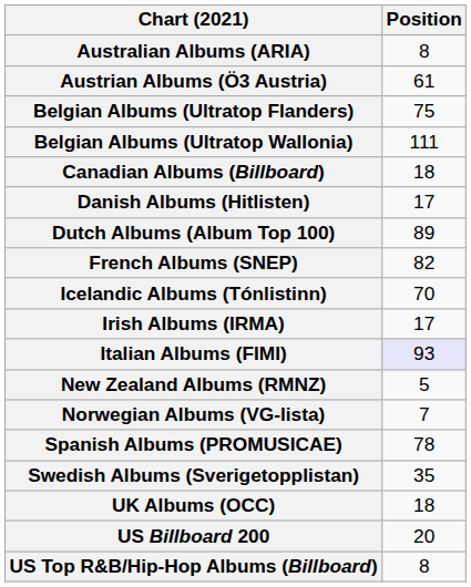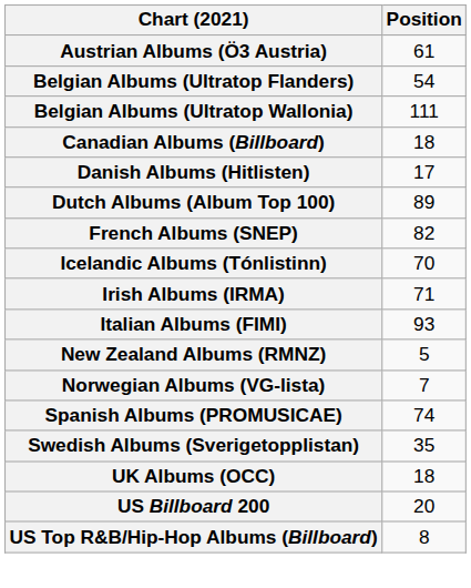 <table class="wikitable sortable plainrowheaders" style="text-align:center">
 <tr>
 <th scope="col">Chart (2021)</th>
 <th scope="col">Position</th>
-</tr>
-<tr>
-<th scope="row">Australian Albums (ARIA)</th>
-<td>8</td>
 </tr>
 <tr>
 <th scope="row">Austrian Albums (Ö3 Austria)</th>
 <td>61</td>
 </tr>
 <tr>
 <th scope="row">Belgian Albums (Ultratop Flanders)</th>
-<td>75</td>
+<td>54</td>
 </tr>
 <tr>
 <th scope="row">Belgian Albums (Ultratop Wallonia)</th>
 <td>111</td>
 </tr>
 <tr>
 <th scope="row">Canadian Albums (<em>Billboard</em>)</th>
 <td>18</td>
 </tr>
 <tr>
 <th scope="row">Danish Albums (Hitlisten)</th>
 <td>17</td>
 </tr>
 <tr>
 <th scope="row">Dutch Albums (Album Top 100)</th>
 <td>89</td>
 </tr>
 <tr>
 <th scope="row">French Albums (SNEP)</th>
 <td>82</td>
 </tr>
 <tr>
 <th scope="row">Icelandic Albums (Tónlistinn)</th>
 <td>70</td>
 </tr>
 <tr>
 <th scope="row">Irish Albums (IRMA)</th>
-<td>17</td>
+<td>71</td>
 </tr>
 <tr>
 <th scope="row">Italian Albums (FIMI)</th>
-<td style="background: lavender;">93</td>
+<td>93</td>
 </tr>
 <tr>
 <th scope="row">New Zealand Albums (RMNZ)</th>
 <td>5</td>
 </tr>
 <tr>
 <th scope="row">Norwegian Albums (VG-lista)</th>
 <td>7</td>
 </tr>
 <tr>
 <th scope="row">Spanish Albums (PROMUSICAE)</th>
-<td>78</td>
+<td>74</td>
 </tr>
 <tr>
 <th scope="row">Swedish Albums (Sverigetopplistan)</th>
 <td>35</td>
 </tr>
 <tr>
 <th scope="row">UK Albums (OCC)</th>
 <td>18</td>
 </tr>
 <tr>
 <th scope="row">US <em>Billboard</em> 200</th>
 <td>20</td>
 </tr>
 <tr>
 <th scope="row">US Top R&B/Hip-Hop Albums (<em>Billboard</em>)</th>
 <td>8</td>
 </tr>
 </table>
